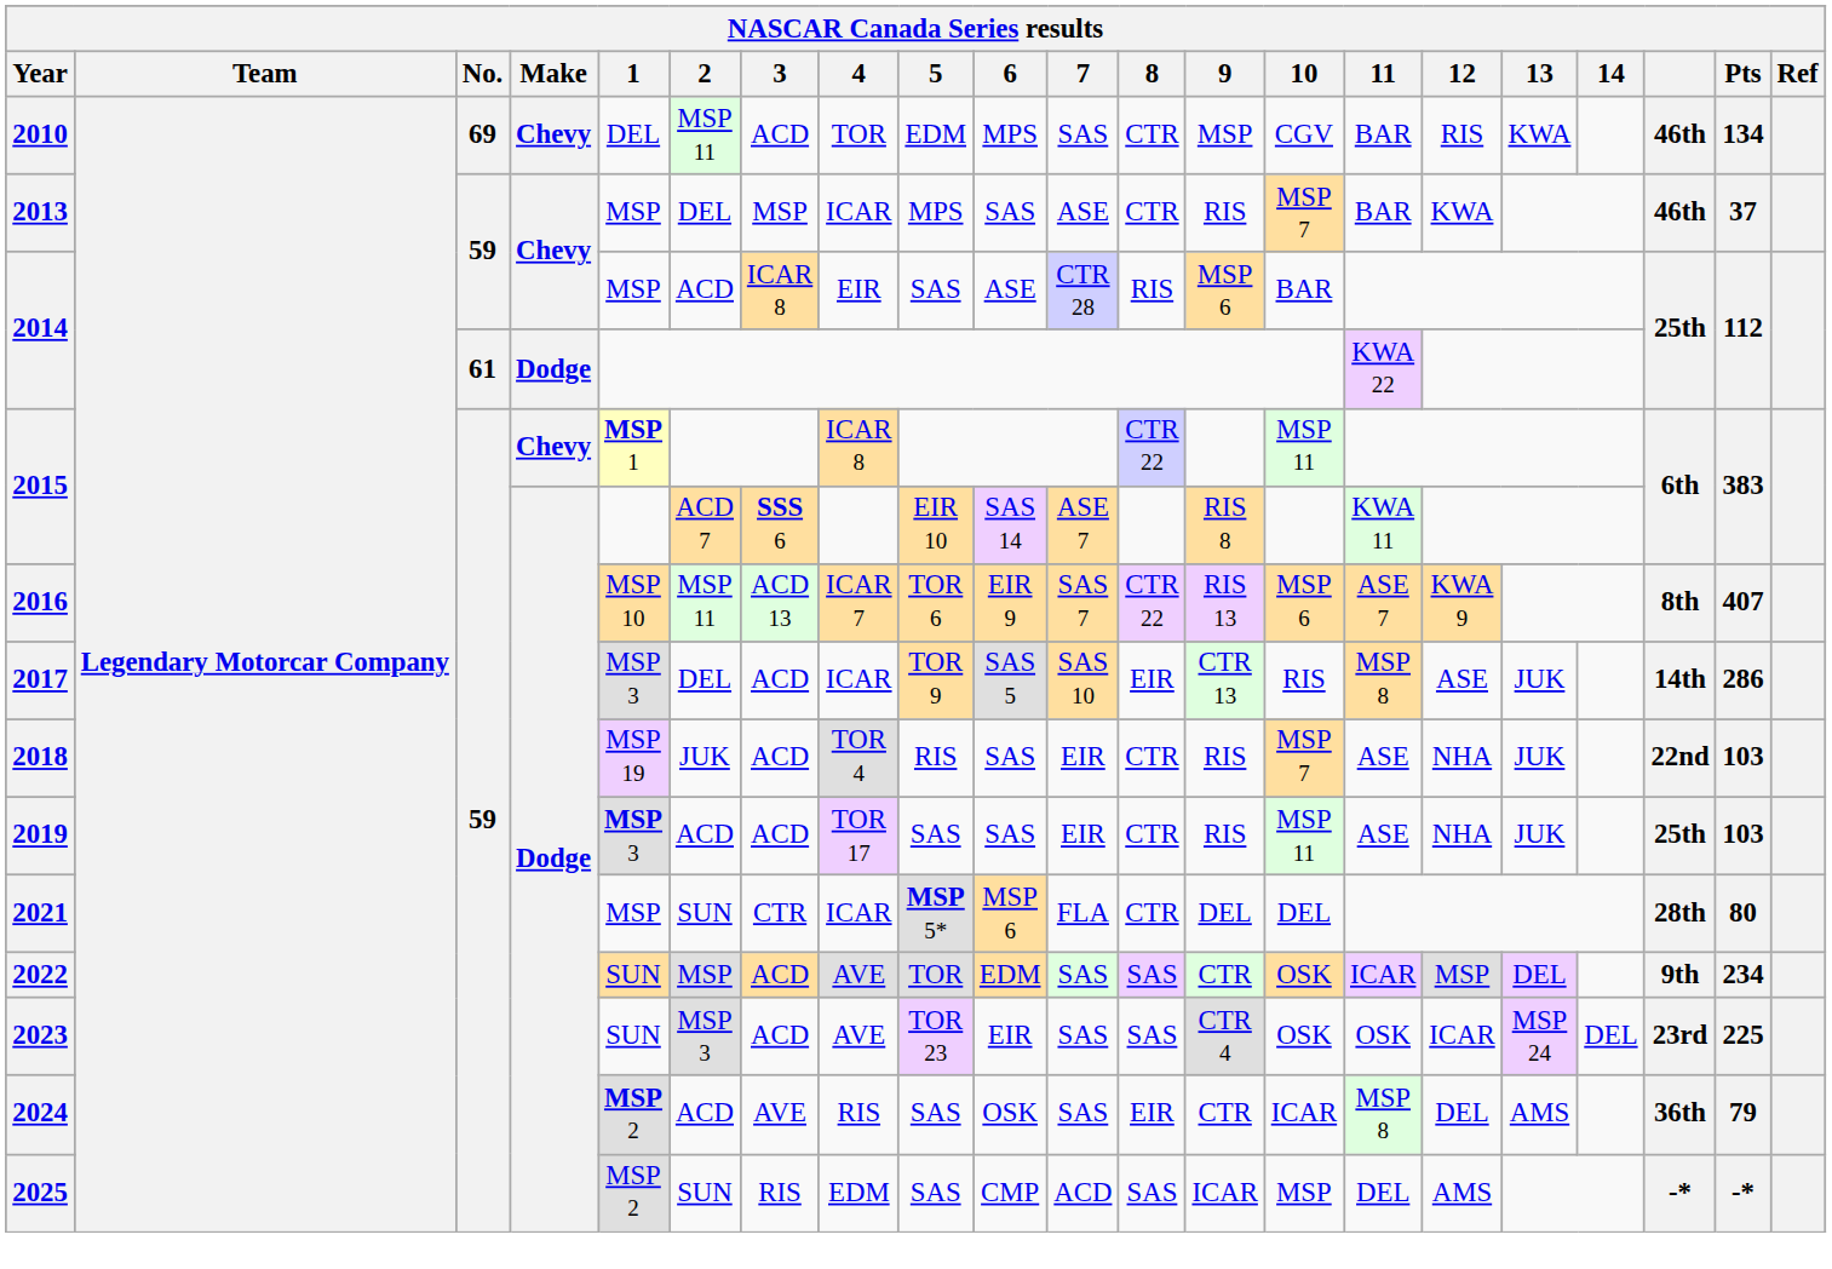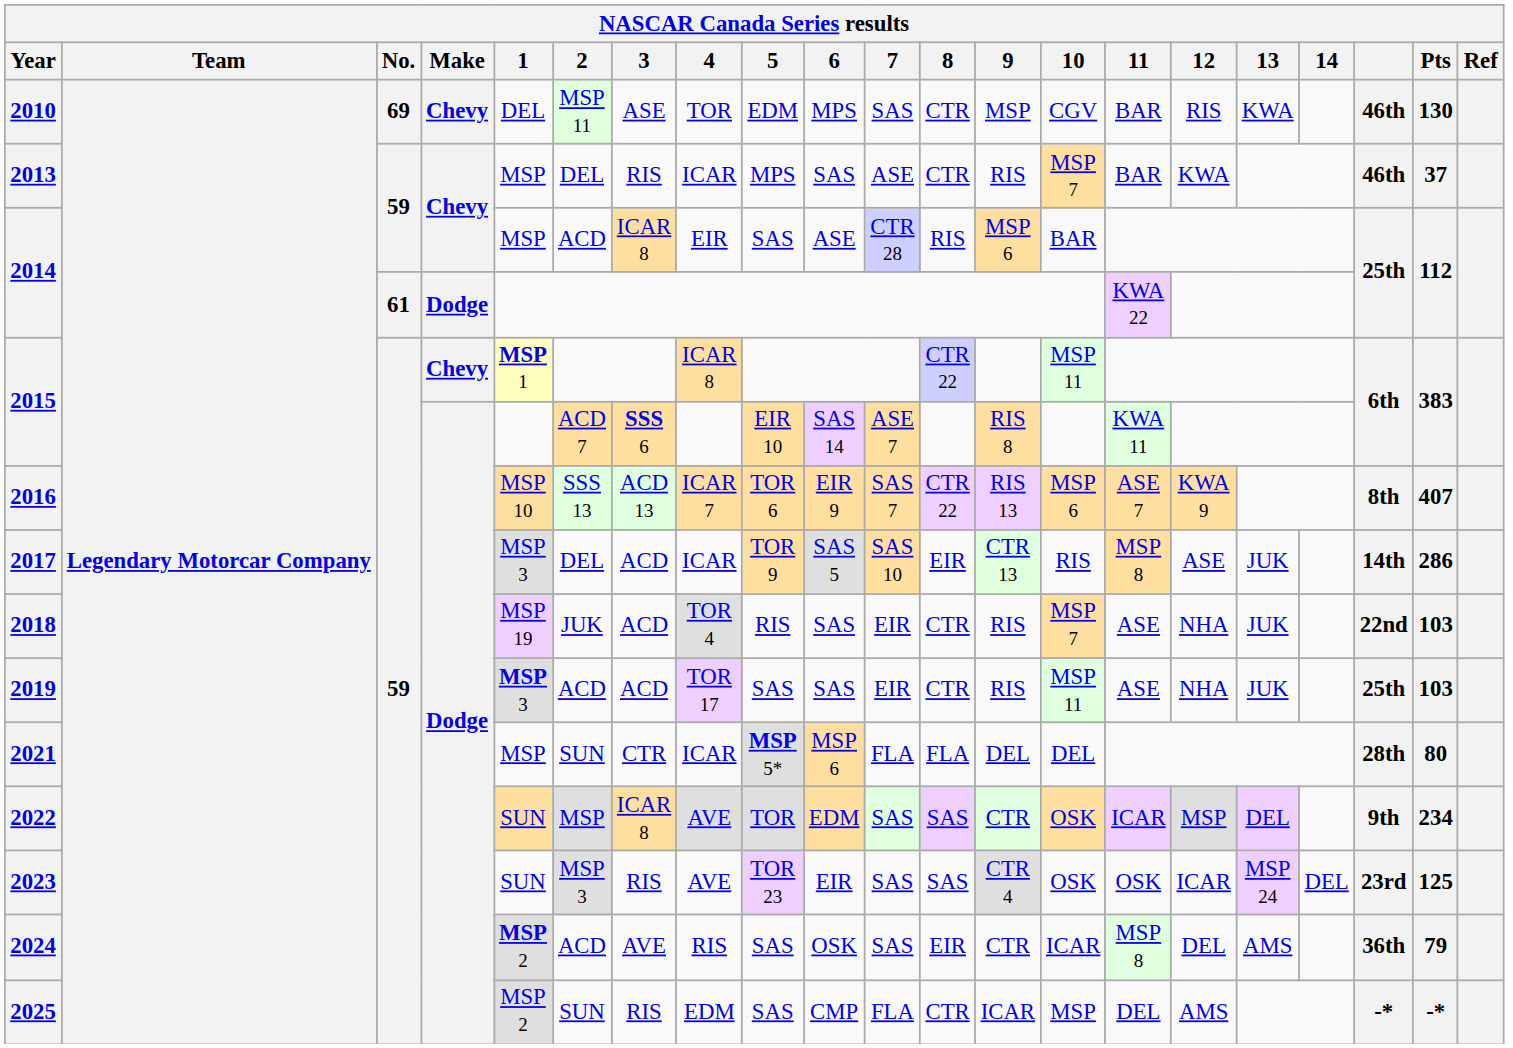 <table class="wikitable" style="text-align:center; font-size:80%">
 <tr>
 <th colspan="46"><a href='#'>NASCAR Canada Series</a> results</th>
 </tr>
 <tr>
 <th>Year</th>
 <th>Team</th>
 <th>No.</th>
 <th>Make</th>
 <th>1</th>
 <th>2</th>
 <th>3</th>
 <th>4</th>
 <th>5</th>
 <th>6</th>
 <th>7</th>
 <th>8</th>
 <th>9</th>
 <th>10</th>
 <th>11</th>
 <th>12</th>
 <th>13</th>
 <th>14</th>
 <th></th>
 <th>Pts</th>
 <th>Ref</th>
 </tr>
 <tr>
 <th><a href='#'>2010</a></th>
 <th rowspan="15"><a href='#'>Legendary Motorcar Company</a></th>
 <th>69</th>
 <th><a href='#'>Chevy</a></th>
 <td><a href='#'>DEL</a></td>
 <td style="background:#DFFFDF;"><a href='#'>MSP</a><br><small>11</small></td>
-<td><a href='#'>ACD</a></td>
+<td><a href='#'>ASE</a></td>
 <td><a href='#'>TOR</a></td>
 <td><a href='#'>EDM</a></td>
 <td><a href='#'>MPS</a></td>
 <td><a href='#'>SAS</a></td>
 <td><a href='#'>CTR</a></td>
 <td><a href='#'>MSP</a></td>
 <td><a href='#'>CGV</a></td>
 <td><a href='#'>BAR</a></td>
 <td><a href='#'>RIS</a></td>
 <td><a href='#'>KWA</a></td>
 <td></td>
 <th>46th</th>
-<th>134</th>
+<th>130</th>
 <th></th>
 </tr>
 <tr>
 <th><a href='#'>2013</a></th>
 <th rowspan=2>59</th>
 <th rowspan=2><a href='#'>Chevy</a></th>
 <td><a href='#'>MSP</a></td>
 <td><a href='#'>DEL</a></td>
-<td><a href='#'>MSP</a></td>
+<td><a href='#'>RIS</a></td>
 <td><a href='#'>ICAR</a></td>
 <td><a href='#'>MPS</a></td>
 <td><a href='#'>SAS</a></td>
 <td><a href='#'>ASE</a></td>
 <td><a href='#'>CTR</a></td>
 <td><a href='#'>RIS</a></td>
 <td style="background:#FFDF9F;"><a href='#'>MSP</a><br><small>7</small></td>
 <td><a href='#'>BAR</a></td>
 <td><a href='#'>KWA</a></td>
 <td colspan="2"></td>
 <th>46th</th>
 <th>37</th>
 <th></th>
 </tr>
 <tr>
 <th rowspan=2><a href='#'>2014</a></th>
 <td><a href='#'>MSP</a></td>
 <td><a href='#'>ACD</a></td>
 <td style="background:#FFDF9F;"><a href='#'>ICAR</a><br><small>8</small></td>
 <td><a href='#'>EIR</a></td>
 <td><a href='#'>SAS</a></td>
 <td><a href='#'>ASE</a></td>
 <td style="background:#CFCFFF;"><a href='#'>CTR</a><br><small>28</small></td>
 <td><a href='#'>RIS</a></td>
 <td style="background:#FFDF9F;"><a href='#'>MSP</a><br><small>6</small></td>
 <td><a href='#'>BAR</a></td>
 <td colspan="4"></td>
 <th rowspan=2>25th</th>
 <th rowspan=2>112</th>
 <th rowspan=2></th>
 </tr>
 <tr>
 <th>61</th>
 <th><a href='#'>Dodge</a></th>
 <td colspan=10></td>
 <td style="background:#EFCFFF;"><a href='#'>KWA</a><br><small>22</small></td>
 <td colspan="3"></td>
 </tr>
 <tr>
 <th rowspan=2><a href='#'>2015</a></th>
 <th rowspan="11">59</th>
 <th><a href='#'>Chevy</a></th>
 <td style="background:#FFFFBF;"><strong><a href='#'>MSP</a></strong><br><small>1</small></td>
 <td colspan=2></td>
 <td style="background:#FFDF9F;"><a href='#'>ICAR</a><br><small>8</small></td>
 <td colspan=3></td>
 <td style="background:#CFCFFF;"><a href='#'>CTR</a><br><small>22</small></td>
 <td></td>
 <td style="background:#DFFFDF;"><a href='#'>MSP</a><br><small>11</small></td>
 <td colspan="4"></td>
 <th rowspan=2>6th</th>
 <th rowspan=2>383</th>
 <th rowspan=2></th>
 </tr>
 <tr>
 <th rowspan="10"><a href='#'>Dodge</a></th>
 <td></td>
 <td style="background:#FFDF9F;"><a href='#'>ACD</a><br><small>7</small></td>
 <td style="background:#FFDF9F;"><strong><a href='#'>SSS</a></strong><br><small>6</small></td>
 <td></td>
 <td style="background:#FFDF9F;"><a href='#'>EIR</a><br><small>10</small></td>
 <td style="background:#EFCFFF;"><a href='#'>SAS</a><br><small>14</small></td>
 <td style="background:#FFDF9F;"><a href='#'>ASE</a><br><small>7</small></td>
 <td></td>
 <td style="background:#FFDF9F;"><a href='#'>RIS</a><br><small>8</small></td>
 <td></td>
 <td style="background:#DFFFDF;"><a href='#'>KWA</a><br><small>11</small></td>
 <td colspan="3"></td>
 </tr>
 <tr>
 <th><a href='#'>2016</a></th>
 <td style="background:#FFDF9F;"><a href='#'>MSP</a><br><small>10</small></td>
-<td style="background:#DFFFDF;"><a href='#'>MSP</a><br><small>11</small></td>
+<td style="background:#DFFFDF;"><a href='#'>SSS</a><br><small>13</small></td>
 <td style="background:#DFFFDF;"><a href='#'>ACD</a><br><small>13</small></td>
 <td style="background:#FFDF9F;"><a href='#'>ICAR</a><br><small>7</small></td>
 <td style="background:#FFDF9F;"><a href='#'>TOR</a><br><small>6</small></td>
 <td style="background:#FFDF9F;"><a href='#'>EIR</a><br><small>9</small></td>
 <td style="background:#FFDF9F;"><a href='#'>SAS</a><br><small>7</small></td>
 <td style="background:#EFCFFF;"><a href='#'>CTR</a><br><small>22</small></td>
 <td style="background:#EFCFFF;"><a href='#'>RIS</a><br><small>13</small></td>
 <td style="background:#FFDF9F;"><a href='#'>MSP</a><br><small>6</small></td>
 <td style="background:#FFDF9F;"><a href='#'>ASE</a><br><small>7</small></td>
 <td style="background:#FFDF9F;"><a href='#'>KWA</a><br><small>9</small></td>
 <td colspan="2"></td>
 <th>8th</th>
 <th>407</th>
 <th></th>
 </tr>
 <tr>
 <th><a href='#'>2017</a></th>
 <td style="background:#DFDFDF;"><a href='#'>MSP</a><br><small>3</small></td>
 <td><a href='#'>DEL</a></td>
 <td><a href='#'>ACD</a></td>
 <td><a href='#'>ICAR</a></td>
 <td style="background:#FFDF9F;"><a href='#'>TOR</a><br><small>9</small></td>
 <td style="background:#DFDFDF;"><a href='#'>SAS</a><br><small>5</small></td>
 <td style="background:#FFDF9F;"><a href='#'>SAS</a><br><small>10</small></td>
 <td><a href='#'>EIR</a></td>
 <td style="background:#DFFFDF;"><a href='#'>CTR</a><br><small>13</small></td>
 <td><a href='#'>RIS</a></td>
 <td style="background:#FFDF9F;"><a href='#'>MSP</a><br><small>8</small></td>
 <td><a href='#'>ASE</a></td>
 <td><a href='#'>JUK</a></td>
 <td></td>
 <th>14th</th>
 <th>286</th>
 <th></th>
 </tr>
 <tr>
 <th><a href='#'>2018</a></th>
 <td style="background:#EFCFFF;"><a href='#'>MSP</a><br><small>19</small></td>
 <td><a href='#'>JUK</a></td>
 <td><a href='#'>ACD</a></td>
 <td style="background:#DFDFDF;"><a href='#'>TOR</a><br><small>4</small></td>
 <td><a href='#'>RIS</a></td>
 <td><a href='#'>SAS</a></td>
 <td><a href='#'>EIR</a></td>
 <td><a href='#'>CTR</a></td>
 <td><a href='#'>RIS</a></td>
 <td style="background:#FFDF9F;"><a href='#'>MSP</a><br><small>7</small></td>
 <td><a href='#'>ASE</a></td>
 <td><a href='#'>NHA</a></td>
 <td><a href='#'>JUK</a></td>
 <td></td>
 <th>22nd</th>
 <th>103</th>
 <th></th>
 </tr>
 <tr>
 <th><a href='#'>2019</a></th>
 <td style="background:#DFDFDF;"><strong><a href='#'>MSP</a></strong><br><small>3</small></td>
 <td><a href='#'>ACD</a></td>
 <td><a href='#'>ACD</a></td>
 <td style="background:#EFCFFF;"><a href='#'>TOR</a><br><small>17</small></td>
 <td><a href='#'>SAS</a></td>
 <td><a href='#'>SAS</a></td>
 <td><a href='#'>EIR</a></td>
 <td><a href='#'>CTR</a></td>
 <td><a href='#'>RIS</a></td>
 <td style="background:#DFFFDF;"><a href='#'>MSP</a><br><small>11</small></td>
 <td><a href='#'>ASE</a></td>
 <td><a href='#'>NHA</a></td>
 <td><a href='#'>JUK</a></td>
 <td></td>
 <th>25th</th>
 <th>103</th>
 <th></th>
 </tr>
 <tr>
 <th><a href='#'>2021</a></th>
 <td><a href='#'>MSP</a></td>
 <td><a href='#'>SUN</a></td>
 <td><a href='#'>CTR</a></td>
 <td><a href='#'>ICAR</a></td>
 <td style="background:#DFDFDF;"><strong><a href='#'>MSP</a></strong><br><small>5*</small></td>
 <td style="background:#FFDF9F;"><a href='#'>MSP</a><br><small>6</small></td>
 <td><a href='#'>FLA</a></td>
-<td><a href='#'>CTR</a></td>
+<td><a href='#'>FLA</a></td>
 <td><a href='#'>DEL</a></td>
 <td><a href='#'>DEL</a></td>
 <td colspan="4"></td>
 <th>28th</th>
 <th>80</th>
 <th></th>
 </tr>
 <tr>
 <th><a href='#'>2022</a></th>
 <td style="background:#FFDF9F;"><a href='#'>SUN</a><br></td>
 <td style="background:#DFDFDF;"><a href='#'>MSP</a><br></td>
-<td style="background:#FFDF9F;"><a href='#'>ACD</a><br></td>
+<td style="background:#FFDF9F;"><a href='#'>ICAR</a><br><small>8</small></td>
 <td style="background:#DFDFDF;"><a href='#'>AVE</a><br></td>
 <td style="background:#DFDFDF;"><a href='#'>TOR</a><br></td>
 <td style="background:#FFDF9F;"><a href='#'>EDM</a><br></td>
 <td style="background:#DFFFDF;"><a href='#'>SAS</a><br></td>
 <td style="background:#EFCFFF;"><a href='#'>SAS</a><br></td>
 <td style="background:#DFFFDF;"><a href='#'>CTR</a><br></td>
 <td style="background:#FFDF9F;"><a href='#'>OSK</a><br></td>
 <td style="background:#EFCFFF;"><a href='#'>ICAR</a><br></td>
 <td style="background:#DFDFDF;"><a href='#'>MSP</a><br></td>
 <td style="background:#EFCFFF;"><a href='#'>DEL</a><br></td>
 <td></td>
 <th>9th</th>
 <th>234</th>
 <th></th>
 </tr>
 <tr>
 <th><a href='#'>2023</a></th>
 <td><a href='#'>SUN</a></td>
 <td style="background:#DFDFDF;"><a href='#'>MSP</a><br><small>3</small></td>
-<td><a href='#'>ACD</a></td>
+<td><a href='#'>RIS</a></td>
 <td><a href='#'>AVE</a></td>
 <td style="background:#EFCFFF;"><a href='#'>TOR</a><br><small>23</small></td>
 <td><a href='#'>EIR</a></td>
 <td><a href='#'>SAS</a></td>
 <td><a href='#'>SAS</a></td>
 <td style="background:#DFDFDF;"><a href='#'>CTR</a><br><small>4</small></td>
 <td><a href='#'>OSK</a></td>
 <td><a href='#'>OSK</a></td>
 <td><a href='#'>ICAR</a></td>
 <td style="background:#EFCFFF;"><a href='#'>MSP</a><br><small>24</small></td>
 <td><a href='#'>DEL</a></td>
 <th>23rd</th>
-<th>225</th>
+<th>125</th>
 <th></th>
 </tr>
 <tr>
 <th><a href='#'>2024</a></th>
 <td style="background:#DFDFDF;"><strong><a href='#'>MSP</a><br></strong><small>2</small></td>
 <td><a href='#'>ACD</a></td>
 <td><a href='#'>AVE</a></td>
 <td><a href='#'>RIS</a></td>
 <td><a href='#'>SAS</a></td>
 <td><a href='#'>OSK</a></td>
 <td><a href='#'>SAS</a></td>
 <td><a href='#'>EIR</a></td>
 <td><a href='#'>CTR</a></td>
 <td><a href='#'>ICAR</a></td>
 <td style="background:#DFFFDF;"><a href='#'>MSP</a><br><small>8</small></td>
 <td><a href='#'>DEL</a></td>
 <td><a href='#'>AMS</a></td>
 <td></td>
 <th>36th</th>
 <th>79</th>
 <th></th>
 </tr>
 <tr>
 <th><a href='#'>2025</a></th>
 <td style="background:#DFDFDF;"><a href='#'>MSP</a><br><small>2</small></td>
 <td><a href='#'>SUN</a></td>
 <td><a href='#'>RIS</a></td>
 <td><a href='#'>EDM</a></td>
 <td><a href='#'>SAS</a></td>
 <td><a href='#'>CMP</a></td>
-<td><a href='#'>ACD</a></td>
-<td><a href='#'>SAS</a></td>
+<td><a href='#'>FLA</a></td>
+<td><a href='#'>CTR</a></td>
 <td><a href='#'>ICAR</a></td>
 <td><a href='#'>MSP</a></td>
 <td><a href='#'>DEL</a></td>
 <td><a href='#'>AMS</a></td>
 <td colspan="2"></td>
 <th>-*</th>
 <th>-*</th>
 <th></th>
 </tr>
 </table>
